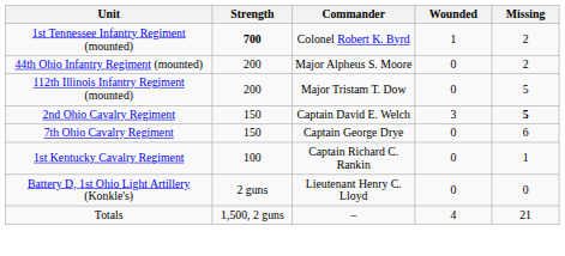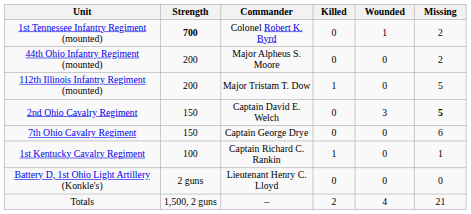 <table class="wikitable" style="text-align:center; width:60%;">
 <tr>
 <th width=22%>Unit</th>
 <th width=8%>Strength</th>
 <th width=13%>Commander</th>
+<th width=5%>Killed</th>
 <th width=6%>Wounded</th>
 <th width=6%>Missing</th>
 </tr>
 <tr>
 <td rowspan=1><a href='#'>1st Tennessee Infantry Regiment</a> (mounted)</td>
 <td><strong>700</strong></td>
 <td>Colonel <a href='#'>Robert K. Byrd</a></td>
+<td>0</td>
 <td>1</td>
 <td>2</td>
 </tr>
 <tr>
 <td rowspan=1><a href='#'>44th Ohio Infantry Regiment</a> (mounted)</td>
 <td>200</td>
 <td>Major Alpheus S. Moore</td>
 <td>0</td>
+<td>0</td>
 <td>2</td>
 </tr>
 <tr>
 <td rowspan=1><a href='#'>112th Illinois Infantry Regiment</a> (mounted)</td>
 <td>200</td>
 <td>Major Tristam T. Dow</td>
+<td>1</td>
 <td>0</td>
 <td>5</td>
 </tr>
 <tr>
 <td rowspan=1><a href='#'>2nd Ohio Cavalry Regiment</a></td>
 <td>150</td>
 <td>Captain David E. Welch</td>
+<td>0</td>
 <td>3</td>
 <td><strong>5</strong></td>
 </tr>
 <tr>
 <td rowspan=1><a href='#'>7th Ohio Cavalry Regiment</a></td>
 <td>150</td>
 <td>Captain George Drye</td>
 <td>0</td>
+<td>0</td>
 <td>6</td>
 </tr>
 <tr>
 <td rowspan=1><a href='#'>1st Kentucky Cavalry Regiment</a></td>
 <td>100</td>
 <td>Captain Richard C. Rankin</td>
+<td>1</td>
 <td>0</td>
 <td>1</td>
 </tr>
 <tr>
 <td rowspan=1><a href='#'>Battery D, 1st Ohio Light Artillery</a> (Konkle's)</td>
 <td>2 guns</td>
 <td>Lieutenant Henry C. Lloyd</td>
 <td>0</td>
 <td>0</td>
+<td>0</td>
 </tr>
 <tr>
 <td rowspan=1>Totals</td>
 <td>1,500, 2 guns</td>
 <td>–</td>
+<td>2</td>
 <td>4</td>
 <td>21</td>
 </tr>
 </table>
